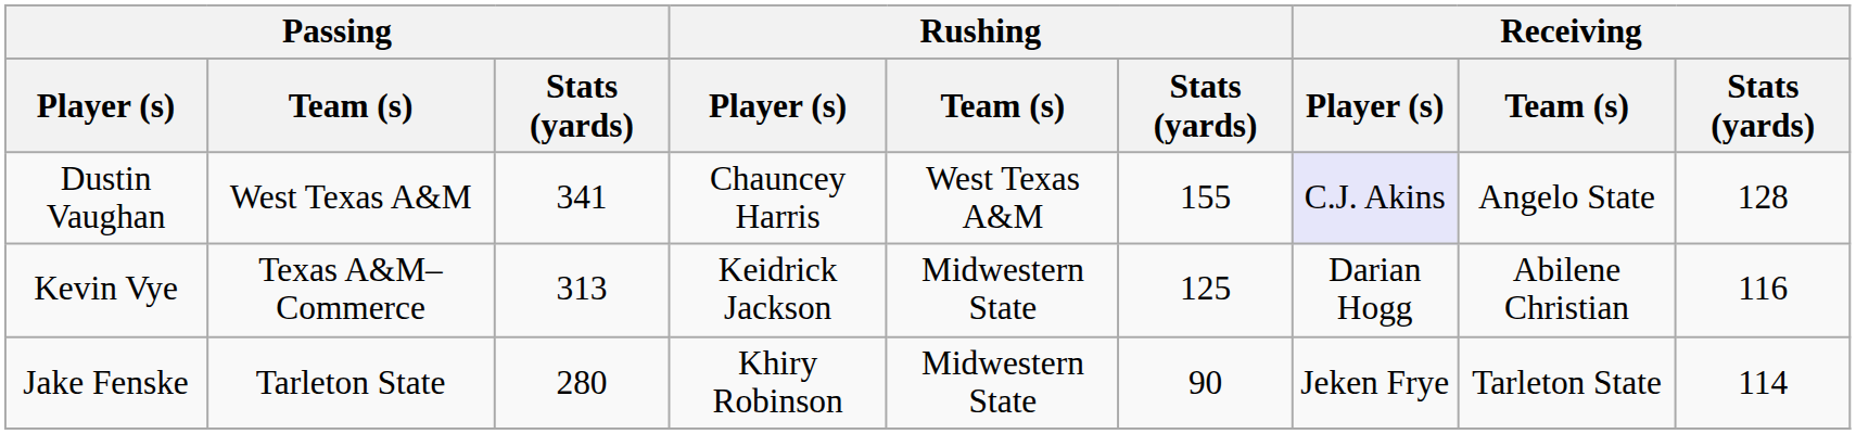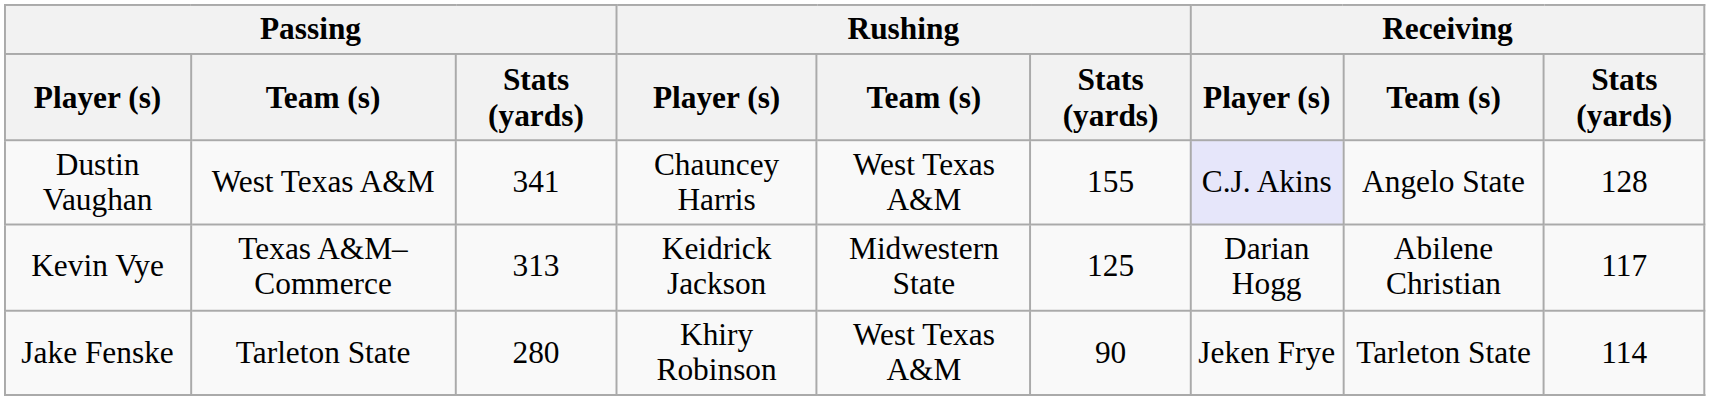 <table class="wikitable sortable" style="text-align: center;">
 <tr>
 <th colspan="3">Passing</th>
 <th colspan="3">Rushing</th>
 <th colspan="3">Receiving</th>
 </tr>
 <tr>
 <th>Player (s)</th>
 <th>Team (s)</th>
 <th>Stats (yards)</th>
 <th>Player (s)</th>
 <th>Team (s)</th>
 <th>Stats (yards)</th>
 <th>Player (s)</th>
 <th>Team (s)</th>
 <th>Stats (yards)</th>
 </tr>
 <tr>
 <td>Dustin Vaughan</td>
 <td style=>West Texas A&M</td>
 <td>341</td>
 <td>Chauncey Harris</td>
 <td style=>West Texas A&M</td>
 <td>155</td>
 <td style="background: lavender;">C.J. Akins</td>
 <td style=>Angelo State</td>
 <td>128</td>
 </tr>
 <tr>
 <td>Kevin Vye</td>
 <td style=>Texas A&M–Commerce</td>
 <td>313</td>
 <td>Keidrick Jackson</td>
 <td style=>Midwestern State</td>
 <td>125</td>
 <td>Darian Hogg</td>
 <td style=>Abilene Christian</td>
-<td>116</td>
+<td>117</td>
 </tr>
 <tr>
 <td>Jake Fenske</td>
 <td style=>Tarleton State</td>
 <td>280</td>
 <td>Khiry Robinson</td>
-<td style=>Midwestern State</td>
+<td style=>West Texas A&M</td>
 <td>90</td>
 <td>Jeken Frye</td>
 <td style=>Tarleton State</td>
 <td>114</td>
 </tr>
 <tr>
 </tr>
 </table>
